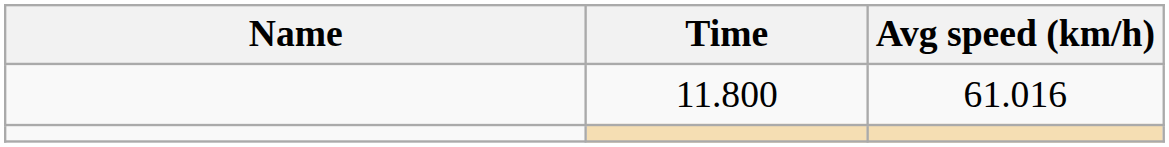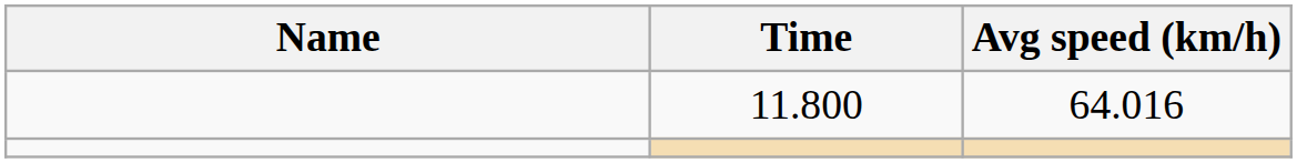 <table class="wikitable sortable" style="text-align:center;">
 <tr>
 <th style="width:15em">Name</th>
 <th style="width:7em">Time</th>
 <th>Avg speed (km/h)</th>
 </tr>
 <tr>
 <td align=left></td>
 <td>11.800</td>
-<td>61.016</td>
+<td>64.016</td>
 </tr>
 <tr>
 <td align=left></td>
 <td bgcolor=wheat></td>
 <td bgcolor=wheat></td>
 </tr>
 </table>
